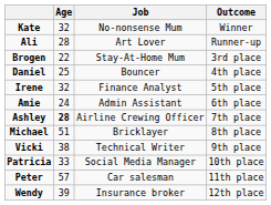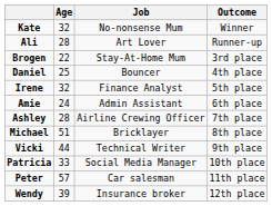 <table class="wikitable sortable" style="text-align:center;">
 <tr>
 <th></th>
 <th>Age</th>
 <th>Job</th>
 <th>Outcome</th>
 </tr>
 <tr>
 <td><strong>Kate</strong></td>
 <td>32</td>
 <td>No-nonsense Mum</td>
 <td>Winner</td>
 </tr>
 <tr>
 <td><strong>Ali</strong></td>
 <td>28</td>
 <td>Art Lover</td>
 <td>Runner-up</td>
 </tr>
 <tr>
 <td><strong>Brogen</strong></td>
 <td>22</td>
 <td>Stay-At-Home Mum</td>
 <td>3rd place</td>
 </tr>
 <tr>
 <td><strong>Daniel </strong></td>
 <td>25</td>
 <td>Bouncer</td>
 <td>4th place</td>
 </tr>
 <tr>
 <td><strong>Irene</strong></td>
 <td>32</td>
 <td>Finance Analyst</td>
 <td>5th place</td>
 </tr>
 <tr>
 <td><strong>Amie</strong></td>
 <td>24</td>
 <td>Admin Assistant</td>
 <td>6th place</td>
 </tr>
 <tr>
 <td><strong>Ashley</strong></td>
-<td><strong>28</strong></td>
+<td>28</td>
 <td>Airline Crewing Officer</td>
 <td>7th place</td>
 </tr>
 <tr>
 <td><strong>Michael</strong></td>
 <td>51</td>
 <td>Bricklayer</td>
 <td>8th place</td>
 </tr>
 <tr>
 <td><strong>Vicki</strong></td>
-<td>38</td>
+<td>44</td>
 <td>Technical Writer</td>
 <td>9th place</td>
 </tr>
 <tr>
 <td><strong>Patricia</strong></td>
 <td>33</td>
 <td>Social Media Manager</td>
 <td>10th place</td>
 </tr>
 <tr>
 <td><strong>Peter</strong></td>
 <td>57</td>
 <td>Car salesman</td>
 <td>11th place</td>
 </tr>
 <tr>
 <td><strong>Wendy</strong></td>
 <td>39</td>
 <td>Insurance broker</td>
 <td>12th place</td>
 </tr>
 </table>
